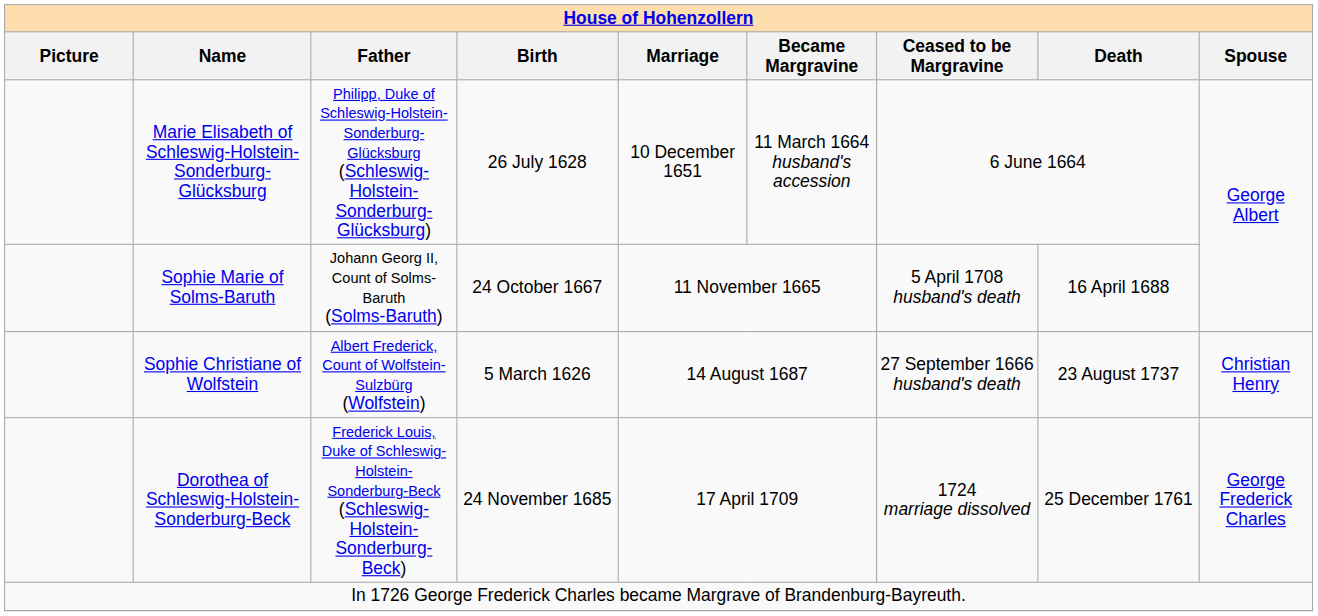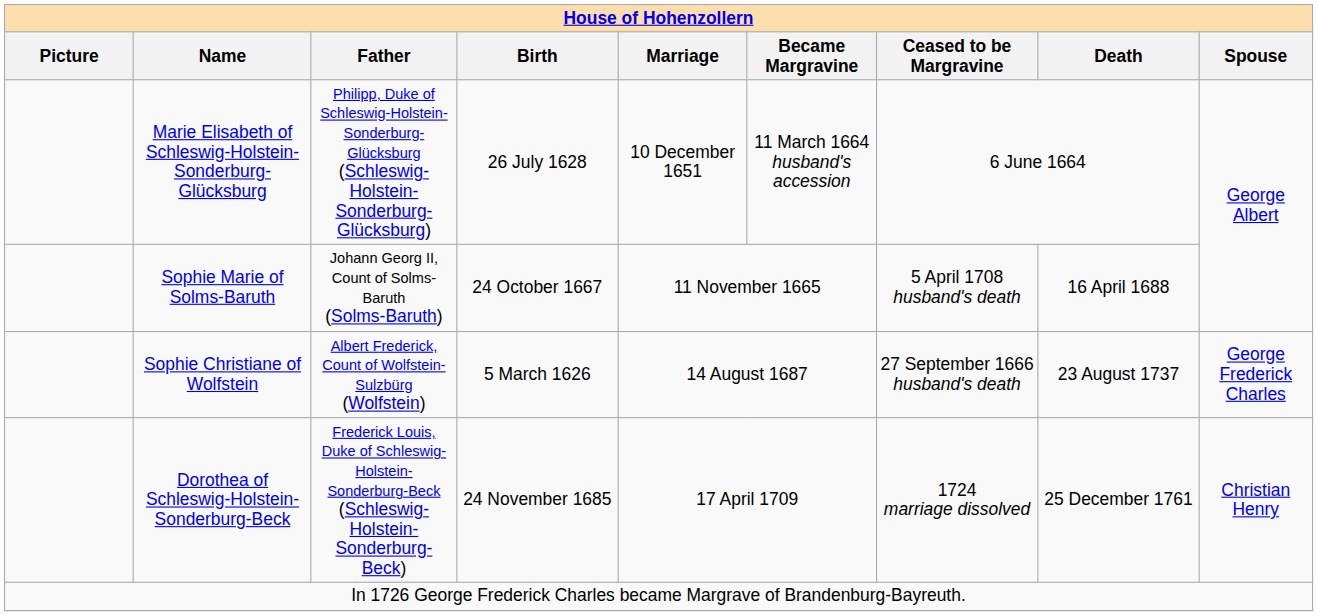 <table width=95% class="wikitable">
 <tr>
 <td colspan="9" bgcolor=#FFDEAD align=center><strong><a href='#'>House of Hohenzollern</a></strong></td>
 </tr>
 <tr>
 <th width = "8%">Picture</th>
 <th width = "11%">Name</th>
 <th width = "9%">Father</th>
 <th width = "10%">Birth</th>
 <th width = "8%">Marriage</th>
 <th width = "8%">Became Margravine</th>
 <th width = "10%">Ceased to be Margravine</th>
 <th width = "10%">Death</th>
 <th width = "7%">Spouse</th>
 </tr>
 <tr>
 <td align="center"></td>
 <td align="center"><a href='#'>Marie Elisabeth of Schleswig-Holstein-Sonderburg-Glücksburg</a></td>
 <td align="center"><small><a href='#'>Philipp, Duke of Schleswig-Holstein-Sonderburg-Glücksburg</a></small><br>(<a href='#'>Schleswig-Holstein-Sonderburg-Glücksburg</a>)</td>
 <td align="center">26 July 1628</td>
 <td align="center">10 December 1651</td>
 <td align="center">11 March 1664<br><em>husband's accession</em></td>
 <td align="center" colspan="2">6 June 1664</td>
 <td align="center" rowspan="2"><a href='#'>George Albert</a></td>
 </tr>
 <tr>
 <td align="center"></td>
 <td align="center"><a href='#'>Sophie Marie of Solms-Baruth</a></td>
 <td align="center"><small>Johann Georg II, Count of Solms-Baruth</small><br>(<a href='#'>Solms-Baruth</a>)</td>
 <td align="center">24 October 1667</td>
 <td align="center" colspan="2">11 November 1665</td>
 <td align="center">5 April 1708<br><em>husband's death</em></td>
 <td align="center">16 April 1688</td>
 </tr>
 <tr>
 <td align="center"></td>
 <td align="center"><a href='#'>Sophie Christiane of Wolfstein</a></td>
 <td align="center"><small><a href='#'>Albert Frederick, Count of Wolfstein-Sulzbürg</a></small><br>(<a href='#'>Wolfstein</a>)</td>
 <td align="center">5 March 1626</td>
 <td align="center" colspan="2">14 August 1687</td>
 <td align="center">27 September 1666<br><em>husband's death</em></td>
 <td align="center">23 August 1737</td>
-<td align="center"><a href='#'>Christian Henry</a></td>
+<td align="center"><a href='#'>George Frederick Charles</a></td>
 </tr>
 <tr>
 <td align="center"></td>
 <td align="center"><a href='#'>Dorothea of Schleswig-Holstein-Sonderburg-Beck</a></td>
 <td align="center"><small><a href='#'>Frederick Louis, Duke of Schleswig-Holstein-Sonderburg-Beck</a></small><br>(<a href='#'>Schleswig-Holstein-Sonderburg-Beck</a>)</td>
 <td align="center">24 November 1685</td>
 <td align="center" colspan="2">17 April 1709</td>
 <td align="center">1724<br><em>marriage dissolved</em></td>
 <td align="center">25 December 1761</td>
-<td align="center"><a href='#'>George Frederick Charles</a></td>
+<td align="center"><a href='#'>Christian Henry</a></td>
 </tr>
 <tr>
 <td align="center" colspan="9">In 1726 George Frederick Charles became Margrave of Brandenburg-Bayreuth.</td>
 </tr>
 <tr>
 </tr>
 </table>
